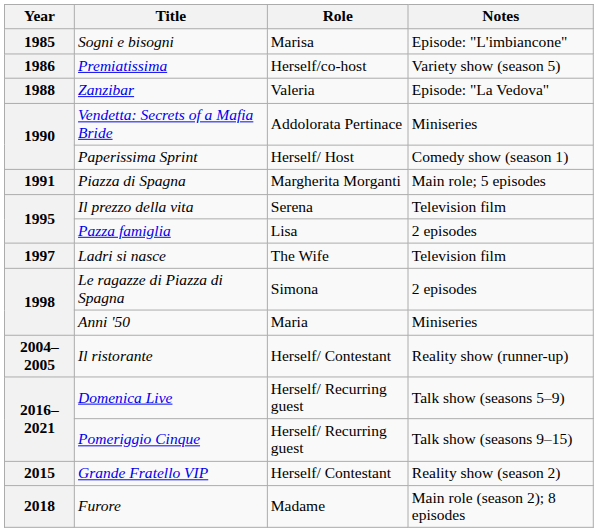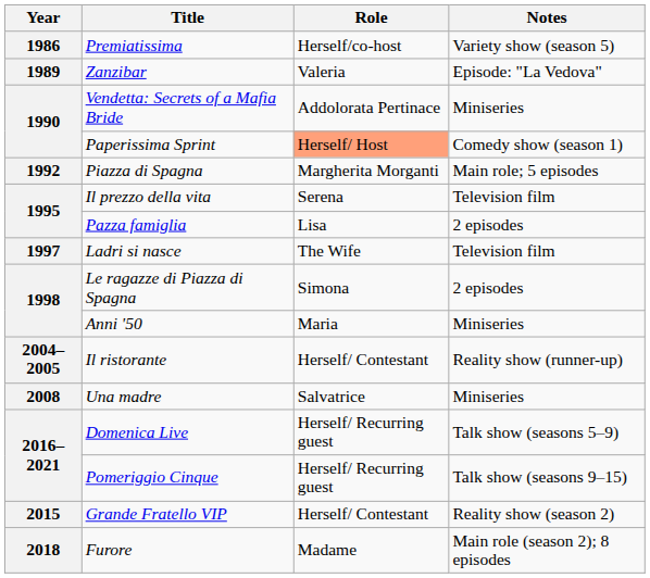 <table class="wikitable plainrowheaders" style="text-align:left;">
 <tr>
 <th>Year</th>
 <th>Title</th>
 <th>Role</th>
 <th>Notes</th>
 </tr>
 <tr>
-<th scope="row">1985</th>
-<td><em>Sogni e bisogni</em></td>
-<td>Marisa</td>
-<td>Episode: "L'imbiancone"</td>
-</tr>
-<tr>
 <th scope="row">1986</th>
 <td><em><a href='#'>Premiatissima</a></em></td>
 <td>Herself/co-host</td>
 <td>Variety show (season 5)</td>
 </tr>
 <tr>
-<th scope="row">1988</th>
+<th scope="row">1989</th>
 <td><em><a href='#'>Zanzibar</a></em></td>
 <td>Valeria</td>
 <td>Episode: "La Vedova"</td>
 </tr>
 <tr>
 <th scope="row" rowspan="2">1990</th>
 <td><em><a href='#'>Vendetta: Secrets of a Mafia Bride</a></em></td>
 <td>Addolorata Pertinace</td>
 <td>Miniseries</td>
 </tr>
 <tr>
 <td><em>Paperissima Sprint</em></td>
-<td>Herself/ Host</td>
+<td style="background: lightsalmon;">Herself/ Host</td>
 <td>Comedy show (season 1)</td>
 </tr>
 <tr>
-<th scope="row">1991</th>
+<th scope="row">1992</th>
 <td><em>Piazza di Spagna</em></td>
 <td>Margherita Morganti</td>
 <td>Main role; 5 episodes</td>
 </tr>
 <tr>
 <th scope="row" rowspan="2">1995</th>
 <td><em>Il prezzo della vita</em></td>
 <td>Serena</td>
 <td>Television film</td>
 </tr>
 <tr>
 <td><em><a href='#'>Pazza famiglia</a></em></td>
 <td>Lisa</td>
 <td>2 episodes</td>
 </tr>
 <tr>
 <th scope="row">1997</th>
 <td><em>Ladri si nasce</em></td>
 <td>The Wife</td>
 <td>Television film</td>
 </tr>
 <tr>
 <th scope="row" rowspan="2">1998</th>
 <td><em>Le ragazze di Piazza di Spagna</em></td>
 <td>Simona</td>
 <td>2 episodes</td>
 </tr>
 <tr>
 <td><em>Anni '50</em></td>
 <td>Maria</td>
 <td>Miniseries</td>
 </tr>
 <tr>
 <th scope="row">2004–2005</th>
 <td><em>Il ristorante</em></td>
 <td>Herself/ Contestant</td>
 <td>Reality show (runner-up)</td>
 </tr>
 <tr>
+<th scope="row">2008</th>
+<td><em>Una madre</em></td>
+<td>Salvatrice</td>
+<td>Miniseries</td>
+</tr>
+<tr>
 <th scope="row" rowspan="2">2016–2021</th>
 <td><em><a href='#'>Domenica Live</a></em></td>
 <td>Herself/ Recurring guest</td>
 <td>Talk show (seasons 5–9)</td>
 </tr>
 <tr>
 <td><em><a href='#'>Pomeriggio Cinque</a></em></td>
 <td>Herself/ Recurring guest</td>
 <td>Talk show (seasons 9–15)</td>
 </tr>
 <tr>
 <th scope="row">2015</th>
 <td><em><a href='#'>Grande Fratello VIP</a></em></td>
 <td>Herself/ Contestant</td>
 <td>Reality show (season 2)</td>
 </tr>
 <tr>
 <th scope="row">2018</th>
 <td><em>Furore</em></td>
 <td>Madame</td>
 <td>Main role (season 2); 8 episodes</td>
 </tr>
 </table>
